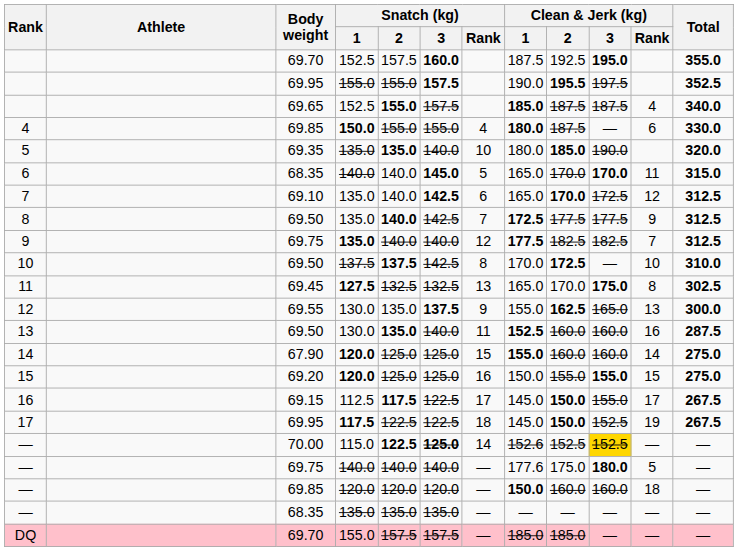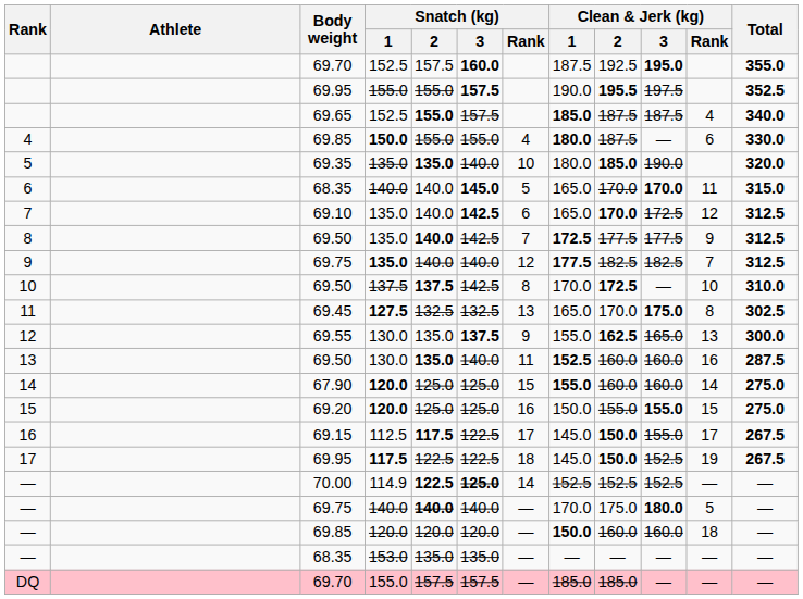 <table class = "wikitable" style="text-align:center;">
 <tr>
 <th rowspan=2 width=40>Rank</th>
 <th rowspan=2 width=250>Athlete</th>
 <th rowspan=2 width=60>Body weight</th>
 <th colspan=4>Snatch (kg)</th>
 <th colspan=4>Clean & Jerk (kg)</th>
 <th rowspan=2 width=60>Total</th>
 </tr>
 <tr>
 <th width=40>1</th>
 <th width=40>2</th>
 <th width=40>3</th>
 <th width=40>Rank</th>
 <th width=40>1</th>
 <th width=40>2</th>
 <th width=40>3</th>
 <th width=40>Rank</th>
 </tr>
 <tr>
 <td></td>
 <td align=left></td>
 <td>69.70</td>
 <td>152.5</td>
 <td>157.5</td>
 <td><strong>160.0</strong></td>
 <td></td>
 <td>187.5</td>
 <td>192.5</td>
 <td><strong>195.0</strong></td>
 <td></td>
 <td><strong>355.0</strong></td>
 </tr>
 <tr>
 <td></td>
 <td align=left></td>
 <td>69.95</td>
 <td><s>155.0 </s></td>
 <td><s>155.0 </s></td>
 <td><strong>157.5</strong></td>
 <td></td>
 <td>190.0</td>
 <td><strong>195.5</strong></td>
 <td><s>197.5 </s></td>
 <td></td>
 <td><strong>352.5</strong></td>
 </tr>
 <tr>
 <td></td>
 <td align=left></td>
 <td>69.65</td>
 <td>152.5</td>
 <td><strong>155.0</strong></td>
 <td><s>157.5 </s></td>
 <td></td>
 <td><strong>185.0</strong></td>
 <td><s>187.5 </s></td>
 <td><s>187.5 </s></td>
 <td>4</td>
 <td><strong>340.0</strong></td>
 </tr>
 <tr>
 <td>4</td>
 <td align=left></td>
 <td>69.85</td>
 <td><strong>150.0</strong></td>
 <td><s>155.0 </s></td>
 <td><s>155.0 </s></td>
 <td>4</td>
 <td><strong>180.0</strong></td>
 <td><s>187.5 </s></td>
 <td>—</td>
 <td>6</td>
 <td><strong>330.0</strong></td>
 </tr>
 <tr>
 <td>5</td>
 <td align=left></td>
 <td>69.35</td>
 <td><s>135.0 </s></td>
 <td><strong>135.0</strong></td>
 <td><s>140.0 </s></td>
 <td>10</td>
 <td>180.0</td>
 <td><strong>185.0</strong></td>
 <td><s>190.0 </s></td>
 <td></td>
 <td><strong>320.0</strong></td>
 </tr>
 <tr>
 <td>6</td>
 <td align=left></td>
 <td>68.35</td>
 <td><s>140.0 </s></td>
 <td>140.0</td>
 <td><strong>145.0</strong></td>
 <td>5</td>
 <td>165.0</td>
 <td><s>170.0 </s></td>
 <td><strong>170.0</strong></td>
 <td>11</td>
 <td><strong>315.0</strong></td>
 </tr>
 <tr>
 <td>7</td>
 <td align=left></td>
 <td>69.10</td>
 <td>135.0</td>
 <td>140.0</td>
 <td><strong>142.5</strong></td>
 <td>6</td>
 <td>165.0</td>
 <td><strong>170.0</strong></td>
 <td><s>172.5 </s></td>
 <td>12</td>
 <td><strong>312.5</strong></td>
 </tr>
 <tr>
 <td>8</td>
 <td align=left></td>
 <td>69.50</td>
 <td>135.0</td>
 <td><strong>140.0</strong></td>
 <td><s>142.5 </s></td>
 <td>7</td>
 <td><strong>172.5</strong></td>
 <td><s>177.5 </s></td>
 <td><s>177.5 </s></td>
 <td>9</td>
 <td><strong>312.5</strong></td>
 </tr>
 <tr>
 <td>9</td>
 <td align=left></td>
 <td>69.75</td>
 <td><strong>135.0</strong></td>
 <td><s>140.0 </s></td>
 <td><s>140.0 </s></td>
 <td>12</td>
 <td><strong>177.5</strong></td>
 <td><s>182.5 </s></td>
 <td><s>182.5 </s></td>
 <td>7</td>
 <td><strong>312.5</strong></td>
 </tr>
 <tr>
 <td>10</td>
 <td align=left></td>
 <td>69.50</td>
 <td><s>137.5 </s></td>
 <td><strong>137.5</strong></td>
 <td><s>142.5 </s></td>
 <td>8</td>
 <td>170.0</td>
 <td><strong>172.5</strong></td>
 <td>—</td>
 <td>10</td>
 <td><strong>310.0</strong></td>
 </tr>
 <tr>
 <td>11</td>
 <td align=left></td>
 <td>69.45</td>
 <td><strong>127.5</strong></td>
 <td><s>132.5 </s></td>
 <td><s>132.5 </s></td>
 <td>13</td>
 <td>165.0</td>
 <td>170.0</td>
 <td><strong>175.0</strong></td>
 <td>8</td>
 <td><strong>302.5</strong></td>
 </tr>
 <tr>
 <td>12</td>
 <td align=left></td>
 <td>69.55</td>
 <td>130.0</td>
 <td>135.0</td>
 <td><strong>137.5</strong></td>
 <td>9</td>
 <td>155.0</td>
 <td><strong>162.5</strong></td>
 <td><s>165.0 </s></td>
 <td>13</td>
 <td><strong>300.0</strong></td>
 </tr>
 <tr>
 <td>13</td>
 <td align=left></td>
 <td>69.50</td>
 <td>130.0</td>
 <td><strong>135.0</strong></td>
 <td><s>140.0 </s></td>
 <td>11</td>
 <td><strong>152.5</strong></td>
 <td><s>160.0 </s></td>
 <td><s>160.0 </s></td>
 <td>16</td>
 <td><strong>287.5</strong></td>
 </tr>
 <tr>
 <td>14</td>
 <td align=left></td>
 <td>67.90</td>
 <td><strong>120.0</strong></td>
 <td><s>125.0 </s></td>
 <td><s>125.0 </s></td>
 <td>15</td>
 <td><strong>155.0</strong></td>
 <td><s>160.0 </s></td>
 <td><s>160.0 </s></td>
 <td>14</td>
 <td><strong>275.0</strong></td>
 </tr>
 <tr>
 <td>15</td>
 <td align=left></td>
 <td>69.20</td>
 <td><strong>120.0</strong></td>
 <td><s>125.0 </s></td>
 <td><s>125.0 </s></td>
 <td>16</td>
 <td>150.0</td>
 <td><s>155.0 </s></td>
 <td><strong>155.0</strong></td>
 <td>15</td>
 <td><strong>275.0</strong></td>
 </tr>
 <tr>
 <td>16</td>
 <td align=left></td>
 <td>69.15</td>
 <td>112.5</td>
 <td><strong>117.5</strong></td>
 <td><s>122.5 </s></td>
 <td>17</td>
 <td>145.0</td>
 <td><strong>150.0</strong></td>
 <td><s>155.0 </s></td>
 <td>17</td>
 <td><strong>267.5</strong></td>
 </tr>
 <tr>
 <td>17</td>
 <td align=left></td>
 <td>69.95</td>
 <td><strong>117.5</strong></td>
 <td><s>122.5 </s></td>
 <td><s>122.5 </s></td>
 <td>18</td>
 <td>145.0</td>
 <td><strong>150.0</strong></td>
 <td><s>152.5 </s></td>
 <td>19</td>
 <td><strong>267.5</strong></td>
 </tr>
 <tr>
 <td>—</td>
 <td align=left></td>
 <td>70.00</td>
-<td>115.0</td>
+<td>114.9</td>
 <td><strong>122.5</strong></td>
 <td><strong><s>125.0 </s></strong></td>
 <td>14</td>
-<td><s>152.6 </s></td>
 <td><s>152.5 </s></td>
-<td style="background: gold;"><s>152.5 </s></td>
+<td><s>152.5 </s></td>
+<td><s>152.5 </s></td>
 <td>—</td>
 <td>—</td>
 </tr>
 <tr>
 <td>—</td>
 <td align=left></td>
 <td>69.75</td>
 <td><s>140.0 </s></td>
-<td><s>140.0 </s></td>
+<td><strong><s>140.0 </s></strong></td>
 <td><s>140.0 </s></td>
 <td>—</td>
-<td>177.6</td>
+<td>170.0</td>
 <td>175.0</td>
 <td><strong>180.0</strong></td>
 <td>5</td>
 <td>—</td>
 </tr>
 <tr>
 <td>—</td>
 <td align=left></td>
 <td>69.85</td>
 <td><s>120.0 </s></td>
 <td><s>120.0 </s></td>
 <td><s>120.0 </s></td>
 <td>—</td>
 <td><strong>150.0</strong></td>
 <td><s>160.0 </s></td>
 <td><s>160.0 </s></td>
 <td>18</td>
 <td>—</td>
 </tr>
 <tr>
 <td>—</td>
 <td align=left></td>
 <td>68.35</td>
-<td><s>135.0 </s></td>
+<td><s>153.0 </s></td>
 <td><s>135.0 </s></td>
 <td><s>135.0 </s></td>
 <td>—</td>
 <td>—</td>
 <td>—</td>
 <td>—</td>
 <td>—</td>
 <td>—</td>
 </tr>
 <tr bgcolor=pink>
 <td>DQ</td>
 <td align=left></td>
 <td>69.70</td>
 <td>155.0</td>
 <td><s>157.5 </s></td>
 <td><s>157.5 </s></td>
 <td>—</td>
 <td><s>185.0 </s></td>
 <td><s>185.0 </s></td>
 <td>—</td>
 <td>—</td>
 <td>—</td>
 </tr>
 </table>
